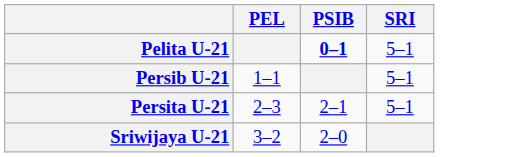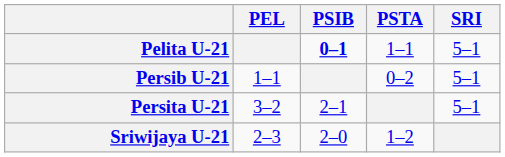 <table class="wikitable" style="text-align:center">
 <tr>
 <th width="190"> </th>
 <th width="50"><a href='#'>PEL</a></th>
 <th width="50"><a href='#'>PSIB</a></th>
+<th width="50"><a href='#'>PSTA</a></th>
 <th width="50"><a href='#'>SRI</a></th>
 </tr>
 <tr>
 <th style="text-align:right;"><a href='#'>Pelita U-21</a></th>
 <th></th>
 <td><strong><a href='#'>0–1</a></strong></td>
+<td><a href='#'>1–1</a></td>
 <td><a href='#'>5–1</a></td>
 </tr>
 <tr>
 <th style="text-align:right;"><a href='#'>Persib U-21</a></th>
 <td><a href='#'>1–1</a></td>
 <th></th>
+<td><a href='#'>0–2</a></td>
 <td><a href='#'>5–1</a></td>
 </tr>
 <tr>
 <th style="text-align:right;"><a href='#'>Persita U-21</a></th>
-<td><a href='#'>2–3</a></td>
+<td><a href='#'>3–2</a></td>
 <td><a href='#'>2–1</a></td>
+<th></th>
 <td><a href='#'>5–1</a></td>
 </tr>
 <tr>
 <th style="text-align:right;"><a href='#'>Sriwijaya U-21</a></th>
-<td><a href='#'>3–2</a></td>
+<td><a href='#'>2–3</a></td>
 <td><a href='#'>2–0</a></td>
+<td><a href='#'>1–2</a></td>
 <th></th>
 </tr>
 </table>
